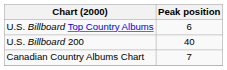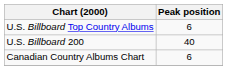 <table class="wikitable">
 <tr>
 <th>Chart (2000)</th>
 <th>Peak position</th>
 </tr>
 <tr>
 <td>U.S. <em>Billboard</em> <a href='#'>Top Country Albums</a></td>
 <td align="center">6</td>
 </tr>
 <tr>
 <td>U.S. <em>Billboard</em> 200</td>
 <td align="center">40</td>
 </tr>
 <tr>
 <td>Canadian Country Albums Chart</td>
-<td align="center">7</td>
+<td align="center">6</td>
 </tr>
 <tr>
 </tr>
 </table>
